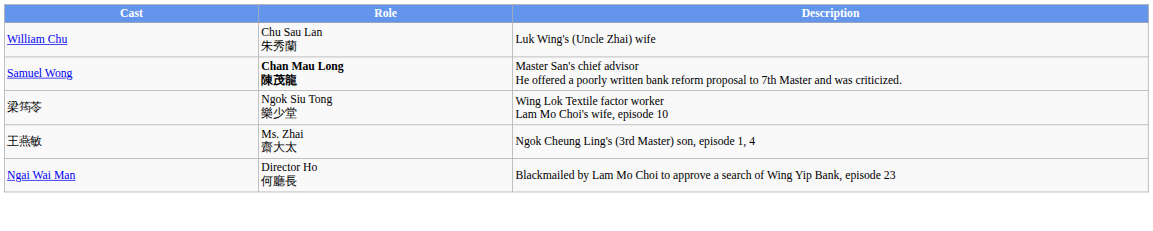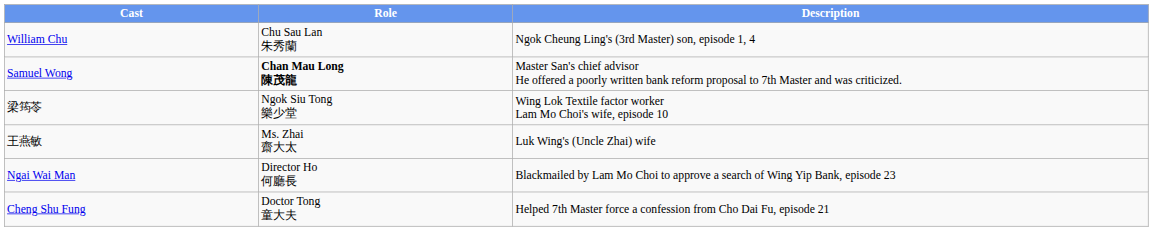 <table class="wikitable">
 <tr style="background:cornflowerblue; color:white" align=center>
 <td style="width:6%"><strong>Cast</strong></td>
 <td style="width:6%"><strong>Role</strong></td>
 <td style="width:15%"><strong>Description</strong></td>
 </tr>
 <tr>
 <td><a href='#'>William Chu</a></td>
 <td>Chu Sau Lan<br>朱秀蘭</td>
-<td>Luk Wing's (Uncle Zhai) wife</td>
+<td>Ngok Cheung Ling's (3rd Master) son, episode 1, 4</td>
 </tr>
 <tr>
 <td><a href='#'>Samuel Wong</a></td>
 <td><strong>Chan Mau Long<br>陳茂龍</strong></td>
 <td>Master San's chief advisor<br>He offered a poorly written bank reform proposal to 7th Master and was criticized.</td>
 </tr>
 <tr>
 <td>梁筠苓</td>
 <td>Ngok Siu Tong<br>樂少堂</td>
 <td>Wing Lok Textile factor worker<br>Lam Mo Choi's wife, episode 10</td>
 </tr>
 <tr>
 <td>王燕敏</td>
 <td>Ms. Zhai<br>齋大太</td>
-<td>Ngok Cheung Ling's (3rd Master) son, episode 1, 4</td>
+<td>Luk Wing's (Uncle Zhai) wife</td>
 </tr>
 <tr>
 <td><a href='#'>Ngai Wai Man</a></td>
 <td>Director Ho<br>何廳長</td>
 <td>Blackmailed by Lam Mo Choi to approve a search of Wing Yip Bank, episode 23</td>
 </tr>
+<tr>
+<td><a href='#'>Cheng Shu Fung</a></td>
+<td>Doctor Tong<br>童大夫</td>
+<td>Helped 7th Master force a confession from Cho Dai Fu, episode 21</td>
+</tr>
 </table>
